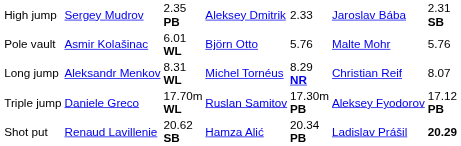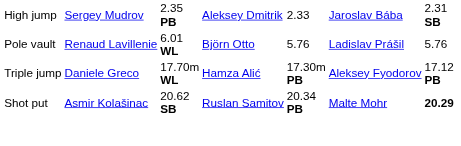 <table>
 <tr>
 <td>High jump <br></td>
 <td><a href='#'>Sergey Mudrov</a><br></td>
 <td>2.35<br><strong>PB</strong></td>
 <td><a href='#'>Aleksey Dmitrik</a><br></td>
 <td>2.33<br></td>
 <td><a href='#'>Jaroslav Bába</a><br></td>
 <td>2.31<br><strong>SB</strong></td>
 </tr>
 <tr>
 <td>Pole vault <br></td>
-<td><a href='#'>Asmir Kolašinac</a><br></td>
+<td><a href='#'>Renaud Lavillenie</a><br></td>
 <td>6.01<br><strong>WL</strong></td>
 <td><a href='#'>Björn Otto</a><br></td>
 <td>5.76</td>
-<td><a href='#'>Malte Mohr</a><br></td>
+<td><a href='#'>Ladislav Prášil</a><br></td>
 <td>5.76</td>
-</tr>
-<tr>
-<td>Long jump <br></td>
-<td><a href='#'>Aleksandr Menkov</a><br></td>
-<td>8.31<br><strong>WL</strong></td>
-<td><a href='#'>Michel Tornéus</a><br></td>
-<td>8.29<br><strong><a href='#'>NR</a></strong></td>
-<td><a href='#'>Christian Reif</a><br></td>
-<td>8.07</td>
 </tr>
 <tr>
 <td>Triple jump <br></td>
 <td><a href='#'>Daniele Greco</a><br></td>
 <td>17.70m<br><strong>WL</strong></td>
-<td><a href='#'>Ruslan Samitov</a><br></td>
+<td><a href='#'>Hamza Alić</a><br></td>
 <td>17.30m<br><strong>PB</strong></td>
 <td><a href='#'>Aleksey Fyodorov</a><br></td>
 <td>17.12<br><strong>PB</strong></td>
 </tr>
 <tr>
 <td>Shot put <br></td>
-<td><a href='#'>Renaud Lavillenie</a><br></td>
+<td><a href='#'>Asmir Kolašinac</a><br></td>
 <td>20.62<br><strong>SB</strong></td>
-<td><a href='#'>Hamza Alić</a><br></td>
+<td><a href='#'>Ruslan Samitov</a><br></td>
 <td>20.34<br><strong>PB</strong></td>
-<td><a href='#'>Ladislav Prášil</a><br></td>
+<td><a href='#'>Malte Mohr</a><br></td>
 <td><strong>20.29<br></strong></td>
 </tr>
 </table>
